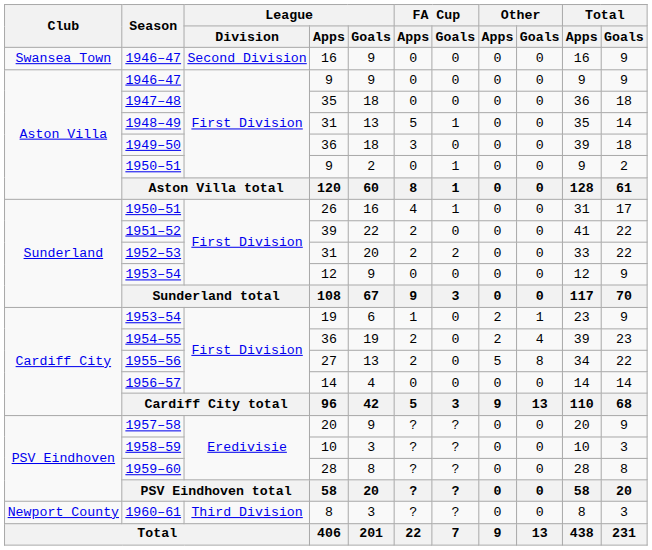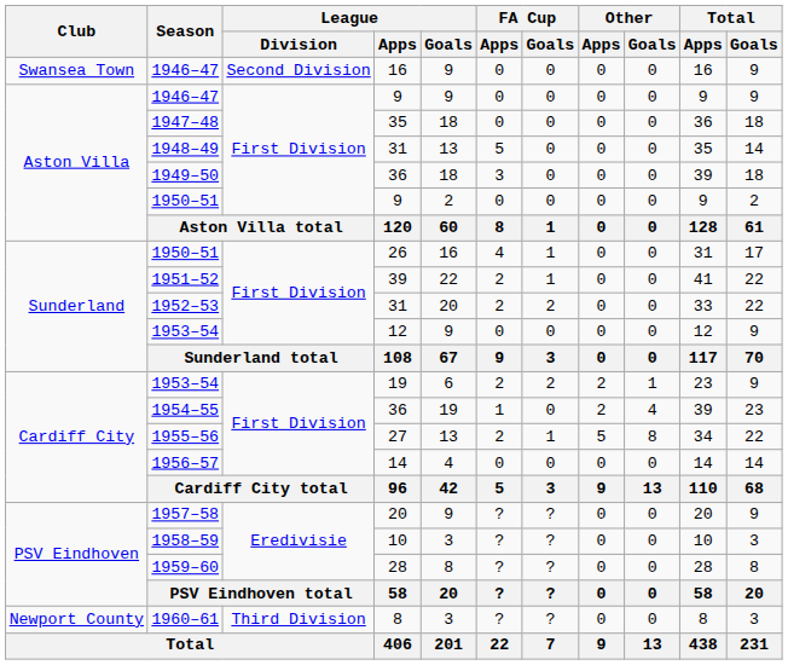 <table class="wikitable" style="text-align:center;">
 <tr>
 <th rowspan="2">Club</th>
 <th rowspan="2">Season</th>
 <th colspan="3">League</th>
 <th colspan="2">FA Cup</th>
 <th colspan="2">Other</th>
 <th colspan="2">Total</th>
 </tr>
 <tr>
 <th>Division</th>
 <th>Apps</th>
 <th>Goals</th>
 <th>Apps</th>
 <th>Goals</th>
 <th>Apps</th>
 <th>Goals</th>
 <th>Apps</th>
 <th>Goals</th>
 </tr>
 <tr>
 <td><a href='#'>Swansea Town</a></td>
 <td><a href='#'>1946–47</a></td>
 <td><a href='#'>Second Division</a></td>
 <td>16</td>
 <td>9</td>
 <td>0</td>
 <td>0</td>
 <td>0</td>
 <td>0</td>
 <td>16</td>
 <td>9</td>
 </tr>
 <tr>
 <td rowspan="6"><a href='#'>Aston Villa</a></td>
 <td><a href='#'>1946–47</a></td>
 <td rowspan="5"><a href='#'>First Division</a></td>
 <td>9</td>
 <td>9</td>
 <td>0</td>
 <td>0</td>
 <td>0</td>
 <td>0</td>
 <td>9</td>
 <td>9</td>
 </tr>
 <tr>
 <td><a href='#'>1947–48</a></td>
 <td>35</td>
 <td>18</td>
 <td>0</td>
 <td>0</td>
 <td>0</td>
 <td>0</td>
 <td>36</td>
 <td>18</td>
 </tr>
 <tr>
 <td><a href='#'>1948–49</a></td>
 <td>31</td>
 <td>13</td>
 <td>5</td>
-<td>1</td>
+<td>0</td>
 <td>0</td>
 <td>0</td>
 <td>35</td>
 <td>14</td>
 </tr>
 <tr>
 <td><a href='#'>1949–50</a></td>
 <td>36</td>
 <td>18</td>
 <td>3</td>
 <td>0</td>
 <td>0</td>
 <td>0</td>
 <td>39</td>
 <td>18</td>
 </tr>
 <tr>
 <td><a href='#'>1950–51</a></td>
 <td>9</td>
 <td>2</td>
 <td>0</td>
-<td>1</td>
+<td>0</td>
 <td>0</td>
 <td>0</td>
 <td>9</td>
 <td>2</td>
 </tr>
 <tr>
 <th colspan="2">Aston Villa total</th>
 <th>120</th>
 <th>60</th>
 <th>8</th>
 <th>1</th>
 <th>0</th>
 <th>0</th>
 <th>128</th>
 <th>61</th>
 </tr>
 <tr>
 <td rowspan="5"><a href='#'>Sunderland</a></td>
 <td><a href='#'>1950–51</a></td>
 <td rowspan="4"><a href='#'>First Division</a></td>
 <td>26</td>
 <td>16</td>
 <td>4</td>
 <td>1</td>
 <td>0</td>
 <td>0</td>
 <td>31</td>
 <td>17</td>
 </tr>
 <tr>
 <td><a href='#'>1951–52</a></td>
 <td>39</td>
 <td>22</td>
 <td>2</td>
-<td>0</td>
+<td>1</td>
 <td>0</td>
 <td>0</td>
 <td>41</td>
 <td>22</td>
 </tr>
 <tr>
 <td><a href='#'>1952–53</a></td>
 <td>31</td>
 <td>20</td>
 <td>2</td>
 <td>2</td>
 <td>0</td>
 <td>0</td>
 <td>33</td>
 <td>22</td>
 </tr>
 <tr>
 <td><a href='#'>1953–54</a></td>
 <td>12</td>
 <td>9</td>
 <td>0</td>
 <td>0</td>
 <td>0</td>
 <td>0</td>
 <td>12</td>
 <td>9</td>
 </tr>
 <tr>
 <th colspan="2">Sunderland total</th>
 <th>108</th>
 <th>67</th>
 <th>9</th>
 <th>3</th>
 <th>0</th>
 <th>0</th>
 <th>117</th>
 <th>70</th>
 </tr>
 <tr>
 <td rowspan="5"><a href='#'>Cardiff City</a></td>
 <td><a href='#'>1953–54</a></td>
 <td rowspan="4"><a href='#'>First Division</a></td>
 <td>19</td>
 <td>6</td>
-<td>1</td>
-<td>0</td>
+<td>2</td>
+<td>2</td>
 <td>2</td>
 <td>1</td>
 <td>23</td>
 <td>9</td>
 </tr>
 <tr>
 <td><a href='#'>1954–55</a></td>
 <td>36</td>
 <td>19</td>
-<td>2</td>
+<td>1</td>
 <td>0</td>
 <td>2</td>
 <td>4</td>
 <td>39</td>
 <td>23</td>
 </tr>
 <tr>
 <td><a href='#'>1955–56</a></td>
 <td>27</td>
 <td>13</td>
 <td>2</td>
-<td>0</td>
+<td>1</td>
 <td>5</td>
 <td>8</td>
 <td>34</td>
 <td>22</td>
 </tr>
 <tr>
 <td><a href='#'>1956–57</a></td>
 <td>14</td>
 <td>4</td>
 <td>0</td>
 <td>0</td>
 <td>0</td>
 <td>0</td>
 <td>14</td>
 <td>14</td>
 </tr>
 <tr>
 <th colspan="2">Cardiff City total</th>
 <th>96</th>
 <th>42</th>
 <th>5</th>
 <th>3</th>
 <th>9</th>
 <th>13</th>
 <th>110</th>
 <th>68</th>
 </tr>
 <tr>
 <td rowspan="4"><a href='#'>PSV Eindhoven</a></td>
 <td><a href='#'>1957–58</a></td>
 <td rowspan="3"><a href='#'>Eredivisie</a></td>
 <td>20</td>
 <td>9</td>
 <td>?</td>
 <td>?</td>
 <td>0</td>
 <td>0</td>
 <td>20</td>
 <td>9</td>
 </tr>
 <tr>
 <td><a href='#'>1958–59</a></td>
 <td>10</td>
 <td>3</td>
 <td>?</td>
 <td>?</td>
 <td>0</td>
 <td>0</td>
 <td>10</td>
 <td>3</td>
 </tr>
 <tr>
 <td><a href='#'>1959–60</a></td>
 <td>28</td>
 <td>8</td>
 <td>?</td>
 <td>?</td>
 <td>0</td>
 <td>0</td>
 <td>28</td>
 <td>8</td>
 </tr>
 <tr>
 <th colspan="2">PSV Eindhoven total</th>
 <th>58</th>
 <th>20</th>
 <th>?</th>
 <th>?</th>
 <th>0</th>
 <th>0</th>
 <th>58</th>
 <th>20</th>
 </tr>
 <tr>
 <td><a href='#'>Newport County</a></td>
 <td><a href='#'>1960–61</a></td>
 <td><a href='#'>Third Division</a></td>
 <td>8</td>
 <td>3</td>
 <td>?</td>
 <td>?</td>
 <td>0</td>
 <td>0</td>
 <td>8</td>
 <td>3</td>
 </tr>
 <tr>
 <th colspan="3">Total</th>
 <th>406</th>
 <th>201</th>
 <th>22</th>
 <th>7</th>
 <th>9</th>
 <th>13</th>
 <th>438</th>
 <th>231</th>
 </tr>
 </table>
